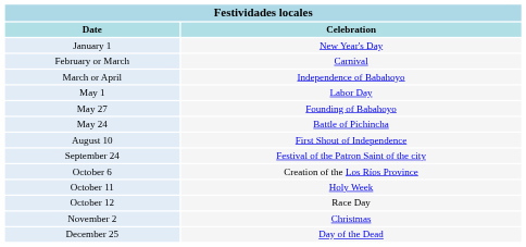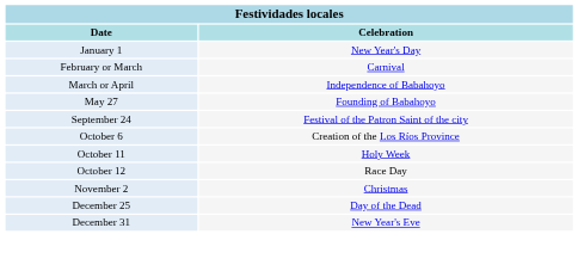 <table class = "toc" cellpadding = 2 cellspacing = 2 style="width:60%; margin:1em auto; text-align:center; font-size:90%;">
 <tr>
 <td colspan="2" style="background-color:#add8e6;"><strong><big>Festividades locales</big></strong></td>
 </tr>
 <tr>
 <td width=80px style="background-color:#b0e0e6;"><strong>Date</strong></td>
 <td width=160px style="background-color:#b0e0e6;"><strong>Celebration</strong></td>
 </tr>
 <tr>
 <td style="background-color:#e1ecf7;">January 1</td>
 <td style="background-color:#f5f5f5;"><a href='#'>New Year's Day</a></td>
 </tr>
 <tr>
 <td style="background-color:#e1ecf7;">February or March</td>
 <td style="background-color:#f5f5f5;"><a href='#'>Carnival</a></td>
 </tr>
 <tr>
 <td style="background-color:#e1ecf7;">March or April</td>
 <td style="background-color:#f5f5f5;"><a href='#'>Independence of Babahoyo</a></td>
 </tr>
 <tr>
-<td style="background-color:#e1ecf7;">May 1</td>
-<td style="background-color:#f5f5f5;"><a href='#'>Labor Day</a></td>
-</tr>
-<tr>
 <td style="background-color:#e1ecf7;">May 27</td>
 <td style="background-color:#f5f5f5;"><a href='#'>Founding of Babahoyo</a></td>
-</tr>
-<tr>
-<td style="background-color:#e1ecf7;">May 24</td>
-<td style="background-color:#f5f5f5;"><a href='#'>Battle of Pichincha</a></td>
-</tr>
-<tr>
-<td style="background-color:#e1ecf7;">August 10</td>
-<td style="background-color:#f5f5f5;"><a href='#'>First Shout of Independence</a></td>
 </tr>
 <tr>
 <td style="background-color:#e1ecf7;">September 24</td>
 <td style="background-color:#f5f5f5;"><a href='#'>Festival of the Patron Saint of the city</a></td>
 </tr>
 <tr>
 <td style="background-color:#e1ecf7;">October 6</td>
 <td style="background-color:#f5f5f5;">Creation of the <a href='#'>Los Ríos Province</a></td>
 </tr>
 <tr>
 <td style="background-color:#e1ecf7;">October 11</td>
 <td align=center style="background-color:#f5f5f5;"><a href='#'>Holy Week</a></td>
 </tr>
 <tr>
 <td style="background-color:#e1ecf7;">October 12</td>
 <td style="background-color:#f5f5f5;">Race Day</td>
 </tr>
 <tr>
 <td style="background-color:#e1ecf7;">November 2</td>
 <td style="background-color:#f5f5f5;"><a href='#'>Christmas</a></td>
 </tr>
 <tr>
 <td style="background-color:#e1ecf7;">December 25</td>
 <td style="background-color:#f5f5f5;"><a href='#'>Day of the Dead</a></td>
 </tr>
+<tr>
+<td style="background-color:#e1ecf7;">December 31</td>
+<td style="background-color:#f5f5f5;"><a href='#'>New Year's Eve</a></td>
+</tr>
 </table>
